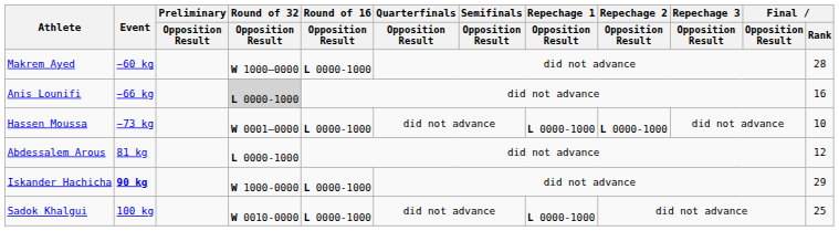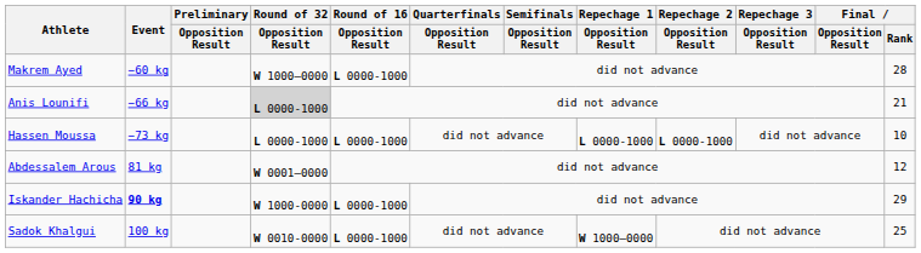 <table class="wikitable" style="font-size:90%">
 <tr>
 <th rowspan="2">Athlete</th>
 <th rowspan="2">Event</th>
 <th>Preliminary</th>
 <th>Round of 32</th>
 <th>Round of 16</th>
 <th>Quarterfinals</th>
 <th>Semifinals</th>
 <th>Repechage 1</th>
 <th>Repechage 2</th>
 <th>Repechage 3</th>
 <th colspan=2>Final / </th>
 </tr>
 <tr style="font-size:95%">
 <th>Opposition<br>Result</th>
 <th>Opposition<br>Result</th>
 <th>Opposition<br>Result</th>
 <th>Opposition<br>Result</th>
 <th>Opposition<br>Result</th>
 <th>Opposition<br>Result</th>
 <th>Opposition<br>Result</th>
 <th>Opposition<br>Result</th>
 <th>Opposition<br>Result</th>
 <th>Rank</th>
 </tr>
 <tr align=center>
 <td align=left><a href='#'>Makrem Ayed</a></td>
 <td align=left><a href='#'>−60 kg</a></td>
 <td></td>
 <td><br><strong>W</strong> 1000–0000</td>
 <td><br><strong>L</strong> 0000-1000</td>
 <td colspan=6>did not advance</td>
 <td>28</td>
 </tr>
 <tr align=center>
 <td align=left><a href='#'>Anis Lounifi</a></td>
 <td align=left><a href='#'>−66 kg</a></td>
 <td></td>
 <td style="background: lightgrey;"><br><strong>L</strong> 0000-1000</td>
 <td colspan=7>did not advance</td>
-<td>16</td>
+<td>21</td>
 </tr>
 <tr align=center>
 <td align=left><a href='#'>Hassen Moussa</a></td>
 <td align=left><a href='#'>−73 kg</a></td>
 <td></td>
-<td><br><strong>W</strong> 0001–0000</td>
+<td><br><strong>L</strong> 0000-1000</td>
 <td><br><strong>L</strong> 0000-1000</td>
 <td colspan=2>did not advance</td>
 <td><br><strong>L</strong> 0000-1000</td>
 <td><br><strong>L</strong> 0000-1000</td>
 <td colspan=2>did not advance</td>
 <td>10</td>
 </tr>
 <tr align=center>
 <td align=left><a href='#'>Abdessalem Arous</a></td>
 <td align=left><a href='#'>81 kg</a></td>
 <td></td>
-<td><br><strong>L</strong> 0000-1000</td>
+<td><br><strong>W</strong> 0001–0000</td>
 <td colspan=7>did not advance</td>
 <td>12</td>
 </tr>
 <tr align=center>
 <td align=left><a href='#'>Iskander Hachicha</a></td>
 <td align=left><strong><a href='#'>90 kg</a></strong></td>
 <td></td>
 <td><br><strong>W</strong> 1000-0000</td>
 <td><br><strong>L</strong> 0000-1000</td>
 <td colspan=6>did not advance</td>
 <td>29</td>
 </tr>
 <tr align=center>
 <td align=left><a href='#'>Sadok Khalgui</a></td>
 <td align=left><a href='#'>100 kg</a></td>
 <td></td>
 <td><br><strong>W</strong> 0010-0000</td>
 <td><br><strong>L</strong> 0000-1000</td>
 <td colspan=2>did not advance</td>
-<td><br><strong>L</strong> 0000-1000</td>
+<td><br><strong>W</strong> 1000–0000</td>
 <td colspan=3>did not advance</td>
 <td>25</td>
 </tr>
 </table>
